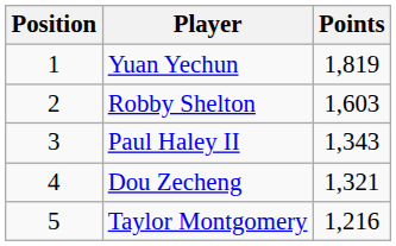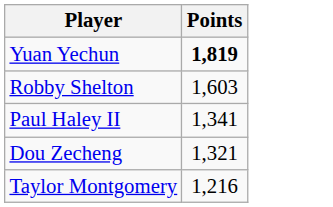 <table class="wikitable">
 <tr>
-<th>Position</th>
 <th>Player</th>
 <th>Points</th>
 </tr>
 <tr>
-<td align=center>1</td>
 <td> <a href='#'>Yuan Yechun</a></td>
-<td align=center>1,819</td>
+<td align=center><strong>1,819</strong></td>
 </tr>
 <tr>
-<td align=center>2</td>
 <td> <a href='#'>Robby Shelton</a></td>
 <td align=center>1,603</td>
 </tr>
 <tr>
-<td align=center>3</td>
 <td> <a href='#'>Paul Haley II</a></td>
-<td align=center>1,343</td>
+<td align=center>1,341</td>
 </tr>
 <tr>
-<td align=center>4</td>
 <td> <a href='#'>Dou Zecheng</a></td>
 <td align=center>1,321</td>
 </tr>
 <tr>
-<td align=center>5</td>
 <td> <a href='#'>Taylor Montgomery</a></td>
 <td align=center>1,216</td>
 </tr>
 </table>
